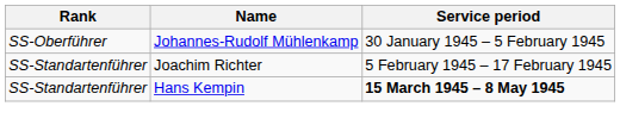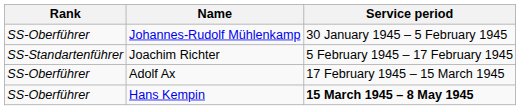 <table class="wikitable">
 <tr>
 <th>Rank</th>
 <th>Name</th>
 <th>Service period</th>
 </tr>
 <tr>
 <td><em>SS-Oberführer</em></td>
 <td><a href='#'>Johannes-Rudolf Mühlenkamp</a></td>
 <td>30 January 1945 – 5 February 1945</td>
 </tr>
 <tr>
 <td><em>SS-Standartenführer</em></td>
 <td>Joachim Richter</td>
 <td>5 February 1945 – 17 February 1945</td>
 </tr>
 <tr>
-<td><em>SS-Standartenführer</em></td>
+<td><em>SS-Oberführer</em></td>
+<td>Adolf Ax</td>
+<td>17 February 1945  – 15 March 1945</td>
+</tr>
+<tr>
+<td><em>SS-Oberführer</em></td>
 <td><a href='#'>Hans Kempin</a></td>
 <td><strong>15 March 1945 – 8 May 1945</strong></td>
 </tr>
 </table>
